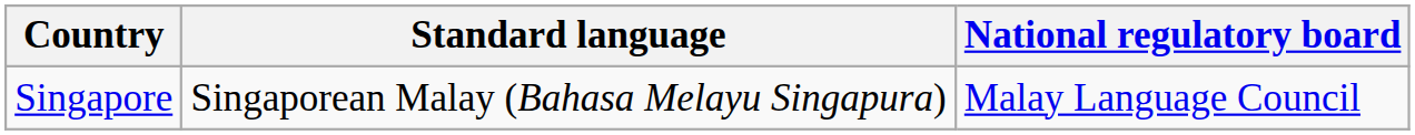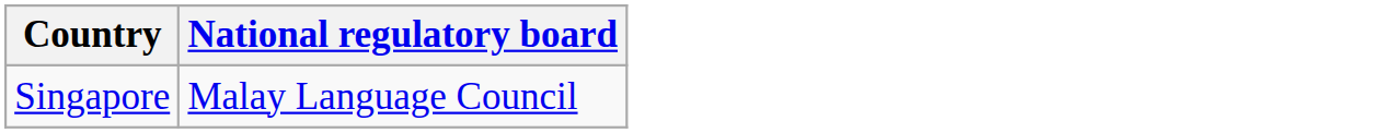 <table class="wikitable">
 <tr>
 <th>Country</th>
-<th>Standard language</th>
 <th><a href='#'>National regulatory board</a></th>
 </tr>
 <tr>
 <td><a href='#'>Singapore</a></td>
-<td>Singaporean Malay (<em>Bahasa Melayu Singapura</em>)</td>
 <td><a href='#'>Malay Language Council</a></td>
 </tr>
 </table>
